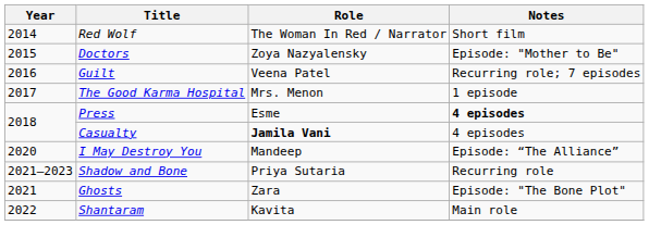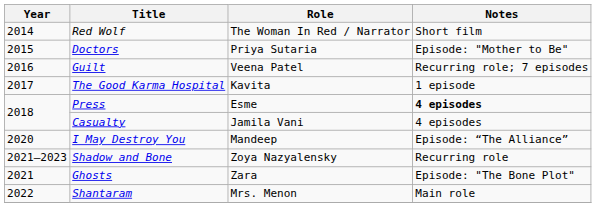 <table class="wikitable unsortable">
 <tr>
 <th>Year</th>
 <th>Title</th>
 <th>Role</th>
 <th>Notes</th>
 </tr>
 <tr>
 <td>2014</td>
 <td><em>Red Wolf</em></td>
 <td>The Woman In Red / Narrator</td>
 <td>Short film</td>
 </tr>
 <tr>
 <td>2015</td>
 <td><em><a href='#'>Doctors</a></em></td>
-<td>Zoya Nazyalensky</td>
+<td>Priya Sutaria</td>
 <td>Episode: "Mother to Be"</td>
 </tr>
 <tr>
 <td>2016</td>
 <td><em><a href='#'>Guilt</a></em></td>
 <td>Veena Patel</td>
 <td>Recurring role; 7 episodes</td>
 </tr>
 <tr>
 <td>2017</td>
 <td><em><a href='#'>The Good Karma Hospital</a></em></td>
-<td>Mrs. Menon</td>
+<td>Kavita</td>
 <td>1 episode</td>
 </tr>
 <tr>
 <td rowspan="2">2018</td>
 <td><em><a href='#'>Press</a></em></td>
 <td>Esme</td>
 <td><strong>4 episodes</strong></td>
 </tr>
 <tr>
 <td><em><a href='#'>Casualty</a></em></td>
-<td><strong>Jamila Vani</strong></td>
+<td>Jamila Vani</td>
 <td>4 episodes</td>
 </tr>
 <tr>
 <td>2020</td>
 <td><em><a href='#'>I May Destroy You</a></em></td>
 <td>Mandeep</td>
 <td>Episode: “The Alliance”</td>
 </tr>
 <tr>
 <td>2021–2023</td>
 <td><em><a href='#'>Shadow and Bone</a></em></td>
-<td>Priya Sutaria</td>
+<td>Zoya Nazyalensky</td>
 <td>Recurring role</td>
 </tr>
 <tr>
 <td>2021</td>
 <td><em><a href='#'>Ghosts</a></em></td>
 <td>Zara</td>
 <td>Episode: "The Bone Plot"</td>
 </tr>
 <tr>
 <td>2022</td>
 <td><em><a href='#'>Shantaram</a></em></td>
-<td>Kavita</td>
+<td>Mrs. Menon</td>
 <td>Main role</td>
 </tr>
 <tr>
 </tr>
 </table>
